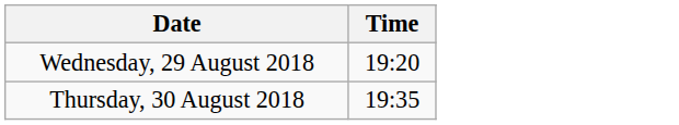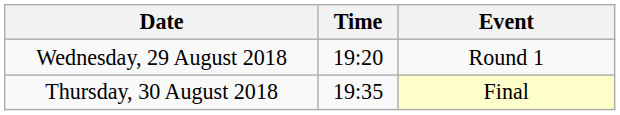 <table class = "wikitable" style="text-align:center;">
 <tr>
 <th width=220>Date</th>
 <th width=50>Time</th>
+<th width=150>Event</th>
 </tr>
 <tr>
 <td>Wednesday, 29 August 2018</td>
 <td>19:20</td>
+<td>Round 1</td>
 </tr>
 <tr>
 <td>Thursday, 30 August 2018</td>
 <td>19:35</td>
+<td bgcolor=ffffcc>Final</td>
 </tr>
 </table>
